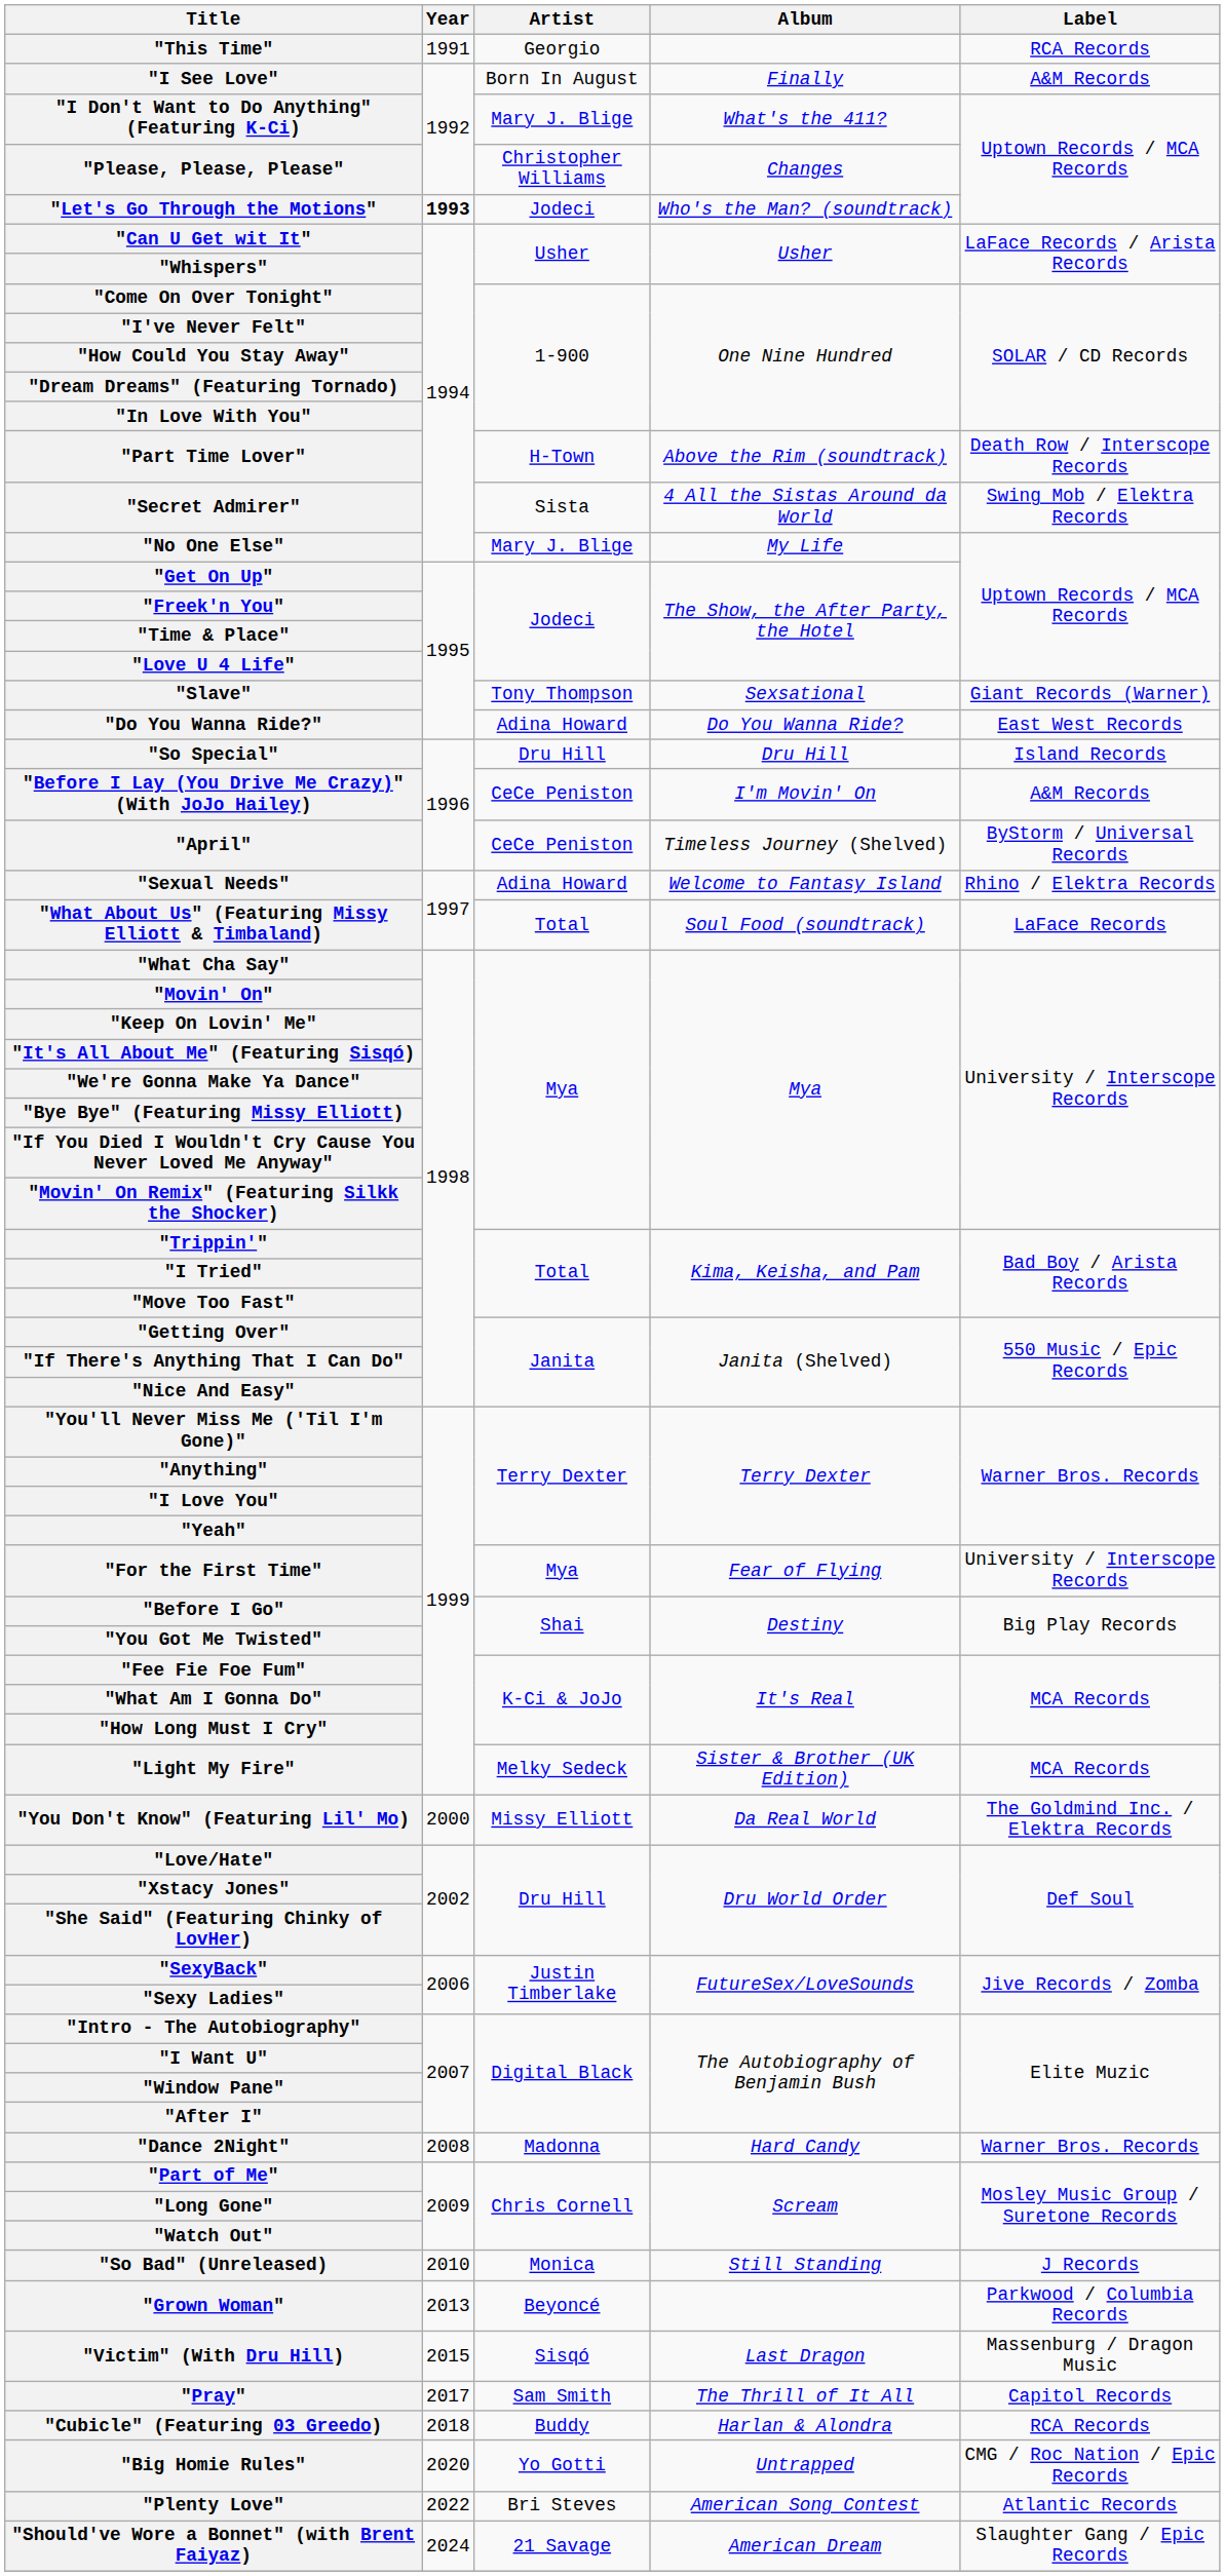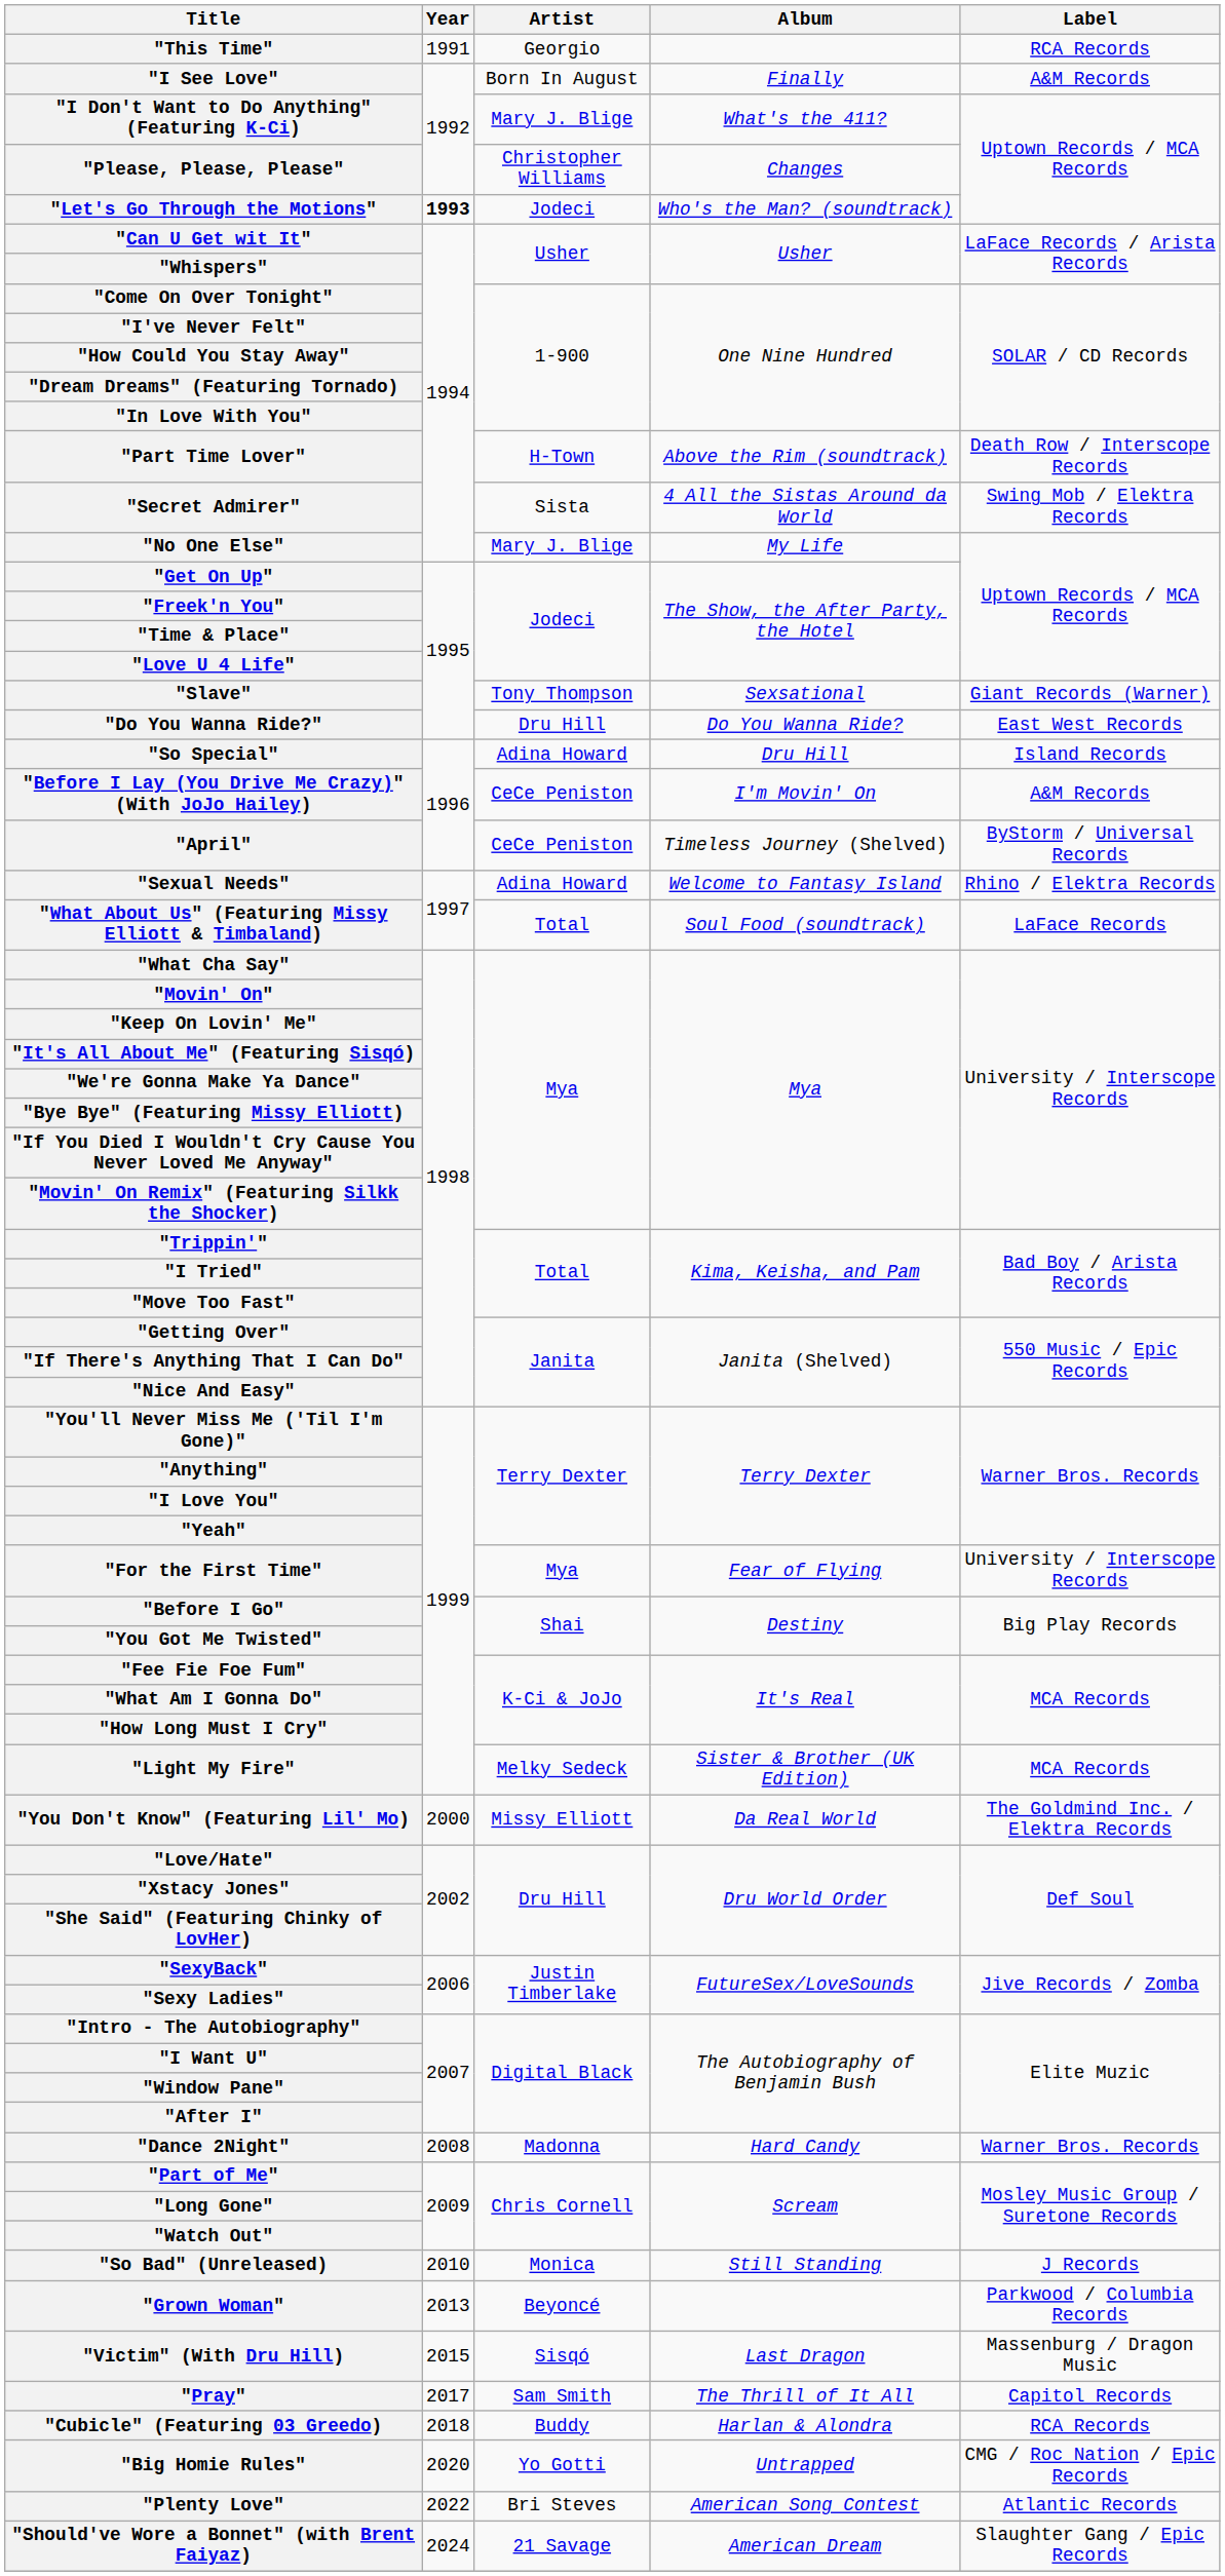 <table class="wikitable plainrowheaders" style="text-align:center;">
 <tr>
 <th scope="col" style="width:22.5em;">Title</th>
 <th scope="col">Year</th>
 <th scope="col">Artist</th>
 <th scope="col">Album</th>
 <th scope="col">Label</th>
 </tr>
 <tr>
 <th scope="row">"This Time"</th>
 <td>1991</td>
 <td>Georgio</td>
 <td></td>
 <td><a href='#'>RCA Records</a></td>
 </tr>
 <tr>
 <th scope="row">"I See Love"</th>
 <td rowspan="3">1992</td>
 <td>Born In August</td>
 <td><em><a href='#'>Finally</a></em></td>
 <td><a href='#'>A&M Records</a></td>
 </tr>
 <tr>
 <th scope="row">"I Don't Want to Do Anything" (Featuring <a href='#'>K-Ci</a>)</th>
 <td><a href='#'>Mary J. Blige</a></td>
 <td><em><a href='#'>What's the 411?</a></em></td>
 <td rowspan="3"><a href='#'>Uptown Records</a> / <a href='#'>MCA Records</a></td>
 </tr>
 <tr>
 <th scope="row">"Please, Please, Please"</th>
 <td><a href='#'>Christopher Williams</a></td>
 <td><em><a href='#'>Changes</a></em></td>
 </tr>
 <tr>
 <th scope="row">"<a href='#'>Let's Go Through the Motions</a>"</th>
 <td><strong>1993</strong></td>
 <td><a href='#'>Jodeci</a></td>
 <td><em><a href='#'>Who's the Man? (soundtrack)</a></em></td>
 </tr>
 <tr>
 <th scope="row">"<a href='#'>Can U Get wit It</a>"</th>
 <td rowspan="10">1994</td>
 <td rowspan="2"><a href='#'>Usher</a></td>
 <td rowspan="2"><em><a href='#'>Usher</a></em></td>
 <td rowspan="2"><a href='#'>LaFace Records</a> / <a href='#'>Arista Records</a></td>
 </tr>
 <tr>
 <th scope="row">"Whispers"</th>
 </tr>
 <tr>
 <th scope="row">"Come On Over Tonight"</th>
 <td rowspan="5">1-900</td>
 <td rowspan="5"><em>One Nine Hundred</em></td>
 <td rowspan="5"><a href='#'>SOLAR</a> / CD Records</td>
 </tr>
 <tr>
 <th scope="row">"I've Never Felt"</th>
 </tr>
 <tr>
 <th scope="row">"How Could You Stay Away"</th>
 </tr>
 <tr>
 <th scope="row">"Dream Dreams" (Featuring Tornado)</th>
 </tr>
 <tr>
 <th scope="row">"In Love With You"</th>
 </tr>
 <tr>
 <th scope="row">"Part Time Lover"</th>
 <td><a href='#'>H-Town</a></td>
 <td><em><a href='#'>Above the Rim (soundtrack)</a></em></td>
 <td><a href='#'>Death Row</a> / <a href='#'>Interscope Records</a></td>
 </tr>
 <tr>
 <th scope="row">"Secret Admirer"</th>
 <td>Sista</td>
 <td><em><a href='#'>4 All the Sistas Around da World</a></em></td>
 <td><a href='#'>Swing Mob</a> / <a href='#'>Elektra Records</a></td>
 </tr>
 <tr>
 <th scope="row">"No One Else"</th>
 <td><a href='#'>Mary J. Blige</a></td>
 <td><em><a href='#'>My Life</a></em></td>
 <td rowspan="5"><a href='#'>Uptown Records</a> / <a href='#'>MCA Records</a></td>
 </tr>
 <tr>
 <th scope="row">"<a href='#'>Get On Up</a>"</th>
 <td rowspan="6">1995</td>
 <td rowspan="4"><a href='#'>Jodeci</a></td>
 <td rowspan="4"><em><a href='#'>The Show, the After Party, the Hotel</a></em></td>
 </tr>
 <tr>
 <th scope="row">"<a href='#'>Freek'n You</a>"</th>
 </tr>
 <tr>
 <th scope="row">"Time & Place"</th>
 </tr>
 <tr>
 <th scope="row">"<a href='#'>Love U 4 Life</a>"</th>
 </tr>
 <tr>
 <th scope="row">"Slave"</th>
 <td><a href='#'>Tony Thompson</a></td>
 <td><em><a href='#'>Sexsational</a></em></td>
 <td><a href='#'>Giant Records (Warner)</a></td>
 </tr>
 <tr>
 <th scope="row">"Do You Wanna Ride?"</th>
-<td><a href='#'>Adina Howard</a></td>
+<td><a href='#'>Dru Hill</a></td>
 <td><em><a href='#'>Do You Wanna Ride?</a></em></td>
 <td><a href='#'>East West Records</a></td>
 </tr>
 <tr>
 <th scope="row">"So Special"</th>
 <td rowspan="3">1996</td>
-<td><a href='#'>Dru Hill</a></td>
+<td><a href='#'>Adina Howard</a></td>
 <td><em><a href='#'>Dru Hill</a></em></td>
 <td><a href='#'>Island Records</a></td>
 </tr>
 <tr>
 <th scope="row">"<a href='#'>Before I Lay (You Drive Me Crazy)</a>" (With <a href='#'>JoJo Hailey</a>)</th>
 <td><a href='#'>CeCe Peniston</a></td>
 <td><em><a href='#'>I'm Movin' On</a></em></td>
 <td><a href='#'>A&M Records</a></td>
 </tr>
 <tr>
 <th scope="row">"April"</th>
 <td><a href='#'>CeCe Peniston</a></td>
 <td><em>Timeless Journey</em> (Shelved)</td>
 <td><a href='#'>ByStorm</a> / <a href='#'>Universal Records</a></td>
 </tr>
 <tr>
 <th scope="row">"Sexual Needs"</th>
 <td rowspan="2">1997</td>
 <td><a href='#'>Adina Howard</a></td>
 <td><em><a href='#'>Welcome to Fantasy Island</a></em></td>
 <td><a href='#'>Rhino</a> / <a href='#'>Elektra Records</a></td>
 </tr>
 <tr>
 <th scope="row">"<a href='#'>What About Us</a>" (Featuring <a href='#'>Missy Elliott</a> & <a href='#'>Timbaland</a>)</th>
 <td><a href='#'>Total</a></td>
 <td><em><a href='#'>Soul Food (soundtrack)</a></em></td>
 <td><a href='#'>LaFace Records</a></td>
 </tr>
 <tr>
 <th scope="row">"What Cha Say"</th>
 <td rowspan="14">1998</td>
 <td rowspan="8"><a href='#'>Mya</a></td>
 <td rowspan="8"><em><a href='#'>Mya</a></em></td>
 <td rowspan="8">University / <a href='#'>Interscope Records</a></td>
 </tr>
 <tr>
 <th scope="row">"<a href='#'>Movin' On</a>"</th>
 </tr>
 <tr>
 <th scope="row">"Keep On Lovin' Me"</th>
 </tr>
 <tr>
 <th scope="row">"<a href='#'>It's All About Me</a>" (Featuring <a href='#'>Sisqó</a>)</th>
 </tr>
 <tr>
 <th scope="row">"We're Gonna Make Ya Dance"</th>
 </tr>
 <tr>
 <th scope="row">"Bye Bye" (Featuring <a href='#'>Missy Elliott</a>)</th>
 </tr>
 <tr>
 <th scope="row">"If You Died I Wouldn't Cry Cause You Never Loved Me Anyway"</th>
 </tr>
 <tr>
 <th scope="row">"<a href='#'>Movin' On Remix</a>" (Featuring <a href='#'>Silkk the Shocker</a>)</th>
 </tr>
 <tr>
 <th scope="row">"<a href='#'>Trippin'</a>"</th>
 <td rowspan="3"><a href='#'>Total</a></td>
 <td rowspan="3"><em><a href='#'>Kima, Keisha, and Pam</a></em></td>
 <td rowspan="3"><a href='#'>Bad Boy</a> / <a href='#'>Arista Records</a></td>
 </tr>
 <tr>
 <th scope="row">"I Tried"</th>
 </tr>
 <tr>
 <th scope="row">"Move Too Fast"</th>
 </tr>
 <tr>
 <th scope="row">"Getting Over"</th>
 <td rowspan="3"><a href='#'>Janita</a></td>
 <td rowspan="3"><em>Janita</em> (Shelved)</td>
 <td rowspan="3"><a href='#'>550 Music</a> / <a href='#'>Epic Records</a></td>
 </tr>
 <tr>
 <th scope="row">"If There's Anything That I Can Do"</th>
 </tr>
 <tr>
 <th scope="row">"Nice And Easy"</th>
 </tr>
 <tr>
 <th scope="row">"You'll Never Miss Me ('Til I'm Gone)"</th>
 <td rowspan="11">1999</td>
 <td rowspan="4"><a href='#'>Terry Dexter</a></td>
 <td rowspan="4"><em><a href='#'>Terry Dexter</a></em></td>
 <td rowspan="4"><a href='#'>Warner Bros. Records</a></td>
 </tr>
 <tr>
 <th scope="row">"Anything"</th>
 </tr>
 <tr>
 <th scope="row">"I Love You"</th>
 </tr>
 <tr>
 <th scope="row">"Yeah"</th>
 </tr>
 <tr>
 <th scope="row">"For the First Time"</th>
 <td><a href='#'>Mya</a></td>
 <td><em><a href='#'>Fear of Flying</a></em></td>
 <td>University / <a href='#'>Interscope Records</a></td>
 </tr>
 <tr>
 <th scope="row">"Before I Go"</th>
 <td rowspan="2"><a href='#'>Shai</a></td>
 <td rowspan="2"><em><a href='#'>Destiny</a></em></td>
 <td rowspan="2">Big Play Records</td>
 </tr>
 <tr>
 <th scope="row">"You Got Me Twisted"</th>
 </tr>
 <tr>
 <th scope="row">"Fee Fie Foe Fum"</th>
 <td rowspan="3"><a href='#'>K-Ci & JoJo</a></td>
 <td rowspan="3"><em><a href='#'>It's Real</a></em></td>
 <td rowspan="3"><a href='#'>MCA Records</a></td>
 </tr>
 <tr>
 <th scope="row">"What Am I Gonna Do"</th>
 </tr>
 <tr>
 <th scope="row">"How Long Must I Cry"</th>
 </tr>
 <tr>
 <th scope="row">"Light My Fire"</th>
 <td><a href='#'>Melky Sedeck</a></td>
 <td><em><a href='#'>Sister & Brother (UK Edition)</a></em></td>
 <td><a href='#'>MCA Records</a></td>
 </tr>
 <tr>
 <th scope="row">"You Don't Know" (Featuring <a href='#'>Lil' Mo</a>)</th>
 <td>2000</td>
 <td><a href='#'>Missy Elliott</a></td>
 <td><em><a href='#'>Da Real World</a></em></td>
 <td><a href='#'>The Goldmind Inc.</a> / <a href='#'>Elektra Records</a></td>
 </tr>
 <tr>
 <th scope="row">"Love/Hate"</th>
 <td rowspan="3">2002</td>
 <td rowspan="3"><a href='#'>Dru Hill</a></td>
 <td rowspan="3"><em><a href='#'>Dru World Order</a></em></td>
 <td rowspan="3"><a href='#'>Def Soul</a></td>
 </tr>
 <tr>
 <th scope="row">"Xstacy Jones"</th>
 </tr>
 <tr>
 <th scope="row">"She Said" (Featuring Chinky of <a href='#'>LovHer</a>)</th>
 </tr>
 <tr>
 <th scope="row">"<a href='#'>SexyBack</a>"</th>
 <td rowspan="2">2006</td>
 <td rowspan="2"><a href='#'>Justin Timberlake</a></td>
 <td rowspan="2"><em><a href='#'>FutureSex/LoveSounds</a></em></td>
 <td rowspan="2"><a href='#'>Jive Records</a> / <a href='#'>Zomba</a></td>
 </tr>
 <tr>
 <th scope="row">"Sexy Ladies"</th>
 </tr>
 <tr>
 <th scope="row">"Intro - The Autobiography"</th>
 <td rowspan="4">2007</td>
 <td rowspan="4"><a href='#'>Digital Black</a></td>
 <td rowspan="4"><em>The Autobiography of Benjamin Bush</em></td>
 <td rowspan="4">Elite Muzic</td>
 </tr>
 <tr>
 <th scope="row">"I Want U"</th>
 </tr>
 <tr>
 <th scope="row">"Window Pane"</th>
 </tr>
 <tr>
 <th scope="row">"After I"</th>
 </tr>
 <tr>
 <th scope="row">"Dance 2Night"</th>
 <td>2008</td>
 <td><a href='#'>Madonna</a></td>
 <td><em><a href='#'>Hard Candy</a></em></td>
 <td><a href='#'>Warner Bros. Records</a></td>
 </tr>
 <tr>
 <th scope="row">"<a href='#'>Part of Me</a>"</th>
 <td rowspan="3">2009</td>
 <td rowspan="3"><a href='#'>Chris Cornell</a></td>
 <td rowspan="3"><em><a href='#'>Scream</a></em></td>
 <td rowspan="3"><a href='#'>Mosley Music Group</a> / <a href='#'>Suretone Records</a></td>
 </tr>
 <tr>
 <th scope="row">"Long Gone"</th>
 </tr>
 <tr>
 <th scope="row">"Watch Out"</th>
 </tr>
 <tr>
 <th scope="row">"So Bad" (Unreleased)</th>
 <td>2010</td>
 <td><a href='#'>Monica</a></td>
 <td><em><a href='#'>Still Standing</a></em></td>
 <td><a href='#'>J Records</a></td>
 </tr>
 <tr>
 <th scope="row">"<a href='#'>Grown Woman</a>"</th>
 <td>2013</td>
 <td><a href='#'>Beyoncé</a></td>
 <td></td>
 <td><a href='#'>Parkwood</a> / <a href='#'>Columbia Records</a></td>
 </tr>
 <tr>
 <th scope="row">"Victim" (With <a href='#'>Dru Hill</a>)</th>
 <td>2015</td>
 <td><a href='#'>Sisqó</a></td>
 <td><em><a href='#'>Last Dragon</a></em></td>
 <td>Massenburg / Dragon Music</td>
 </tr>
 <tr>
 <th scope="row">"<a href='#'>Pray</a>"</th>
 <td>2017</td>
 <td><a href='#'>Sam Smith</a></td>
 <td><em><a href='#'>The Thrill of It All</a></em></td>
 <td><a href='#'>Capitol Records</a></td>
 </tr>
 <tr>
 <th scope="row">"Cubicle" (Featuring <a href='#'>03 Greedo</a>)</th>
 <td>2018</td>
 <td><a href='#'>Buddy</a></td>
 <td><em><a href='#'>Harlan & Alondra</a></em></td>
 <td><a href='#'>RCA Records</a></td>
 </tr>
 <tr>
 <th scope="row">"Big Homie Rules"</th>
 <td>2020</td>
 <td><a href='#'>Yo Gotti</a></td>
 <td><em><a href='#'>Untrapped</a></em></td>
 <td>CMG / <a href='#'>Roc Nation</a> / <a href='#'>Epic Records</a></td>
 </tr>
 <tr>
 <th scope="row">"Plenty Love"</th>
 <td>2022</td>
 <td>Bri Steves</td>
 <td><em><a href='#'>American Song Contest</a></em></td>
 <td><a href='#'>Atlantic Records</a></td>
 </tr>
 <tr>
 <th scope="row">"Should've Wore a Bonnet" (with <a href='#'>Brent Faiyaz</a>)</th>
 <td>2024</td>
 <td><a href='#'>21 Savage</a></td>
 <td><em><a href='#'>American Dream</a></em></td>
 <td>Slaughter Gang / <a href='#'>Epic Records</a></td>
 </tr>
 <tr>
 </tr>
 </table>
